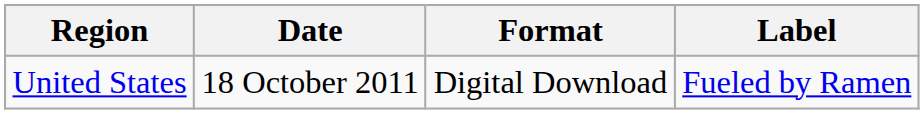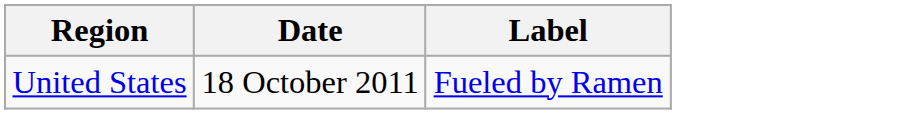 <table class=wikitable>
 <tr>
 <th>Region</th>
 <th>Date</th>
-<th>Format</th>
 <th>Label</th>
 </tr>
 <tr>
 <td><a href='#'>United States</a></td>
 <td>18 October 2011</td>
-<td>Digital Download</td>
 <td><a href='#'>Fueled by Ramen</a></td>
 </tr>
 </table>
